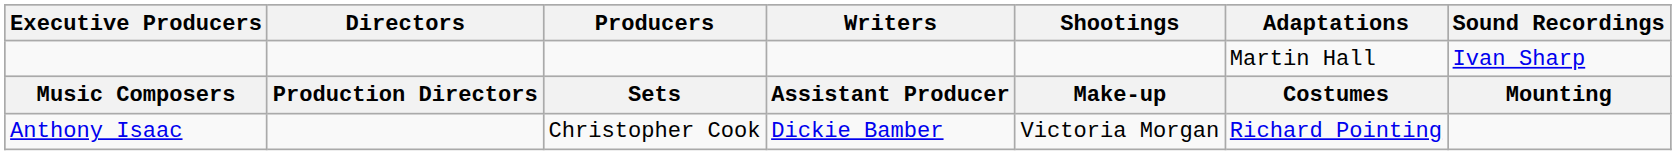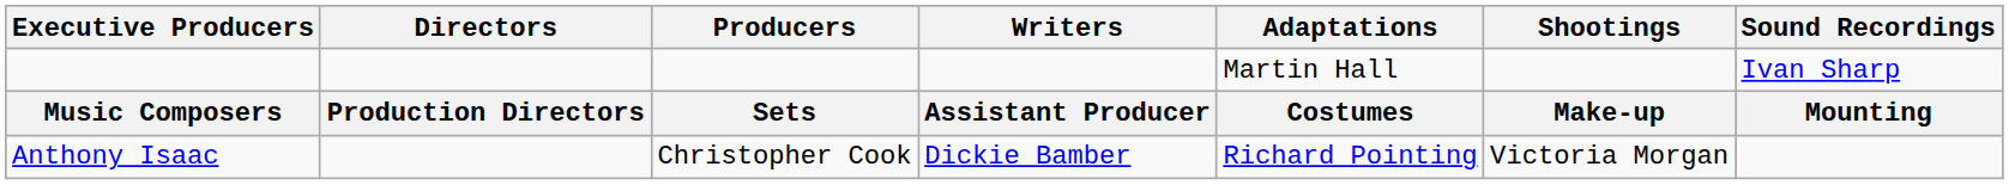 <table class="wikitable">
 <tr>
 <th>Executive Producers</th>
 <th>Directors</th>
 <th>Producers</th>
 <th>Writers</th>
+<th>Adaptations</th>
 <th>Shootings</th>
-<th>Adaptations</th>
 <th>Sound Recordings</th>
 </tr>
 <tr>
 <td></td>
 <td></td>
 <td></td>
 <td></td>
+<td>Martin Hall</td>
 <td></td>
-<td>Martin Hall</td>
 <td><a href='#'>Ivan Sharp</a></td>
 </tr>
 <tr>
 <th>Music Composers</th>
 <th>Production Directors</th>
 <th>Sets</th>
 <th>Assistant Producer</th>
+<th>Costumes</th>
 <th>Make-up</th>
-<th>Costumes</th>
 <th>Mounting</th>
 </tr>
 <tr>
 <td><a href='#'>Anthony Isaac</a></td>
 <td></td>
 <td>Christopher Cook</td>
 <td><a href='#'>Dickie Bamber</a></td>
+<td><a href='#'>Richard Pointing</a></td>
 <td>Victoria Morgan</td>
-<td><a href='#'>Richard Pointing</a></td>
 <td></td>
 </tr>
 </table>
